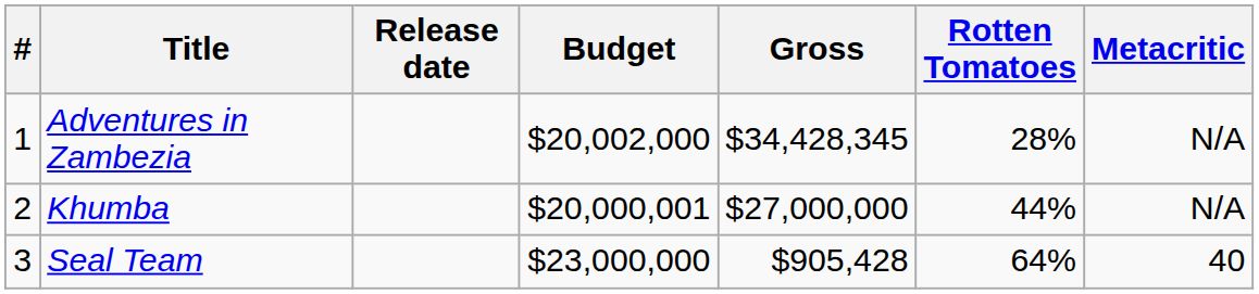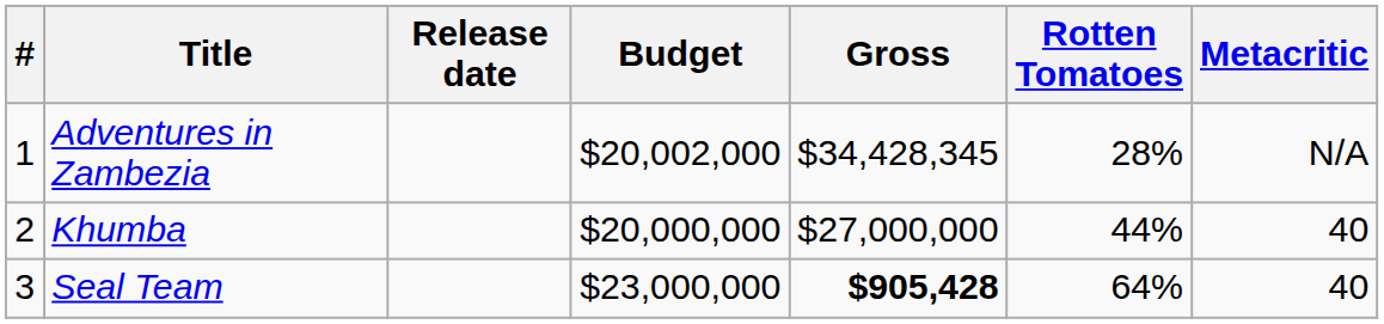 <table class="wikitable sortable" style="text-align: right;">
 <tr>
 <th width=10>#</th>
 <th style="width:321px;">Title</th>
 <th style="width:110px;">Release date</th>
 <th width=75>Budget</th>
 <th width=75>Gross</th>
 <th width=50><a href='#'>Rotten Tomatoes</a></th>
 <th width=50><a href='#'>Metacritic</a></th>
 </tr>
 <tr>
 <td style="text-align:center;">1</td>
 <td style="text-align:left;"><em><a href='#'>Adventures in Zambezia</a></em></td>
 <td></td>
 <td>$20,002,000</td>
 <td>$34,428,345</td>
 <td>28%</td>
 <td>N/A</td>
 </tr>
 <tr>
 <td style="text-align:center;">2</td>
 <td style="text-align:left;"><em><a href='#'>Khumba</a></em></td>
 <td></td>
-<td>$20,000,001</td>
+<td>$20,000,000</td>
 <td>$27,000,000</td>
 <td>44%</td>
-<td>N/A</td>
+<td>40</td>
 </tr>
 <tr>
 <td style="text-align:center;">3</td>
 <td style="text-align:left;"><em><a href='#'>Seal Team</a></em> <em></td>
 <td></td>
 <td>$23,000,000</td>
-<td>$905,428</td>
+<td><strong>$905,428</strong></td>
 <td>64%</td>
 <td>40</td>
 </tr>
 </table>
